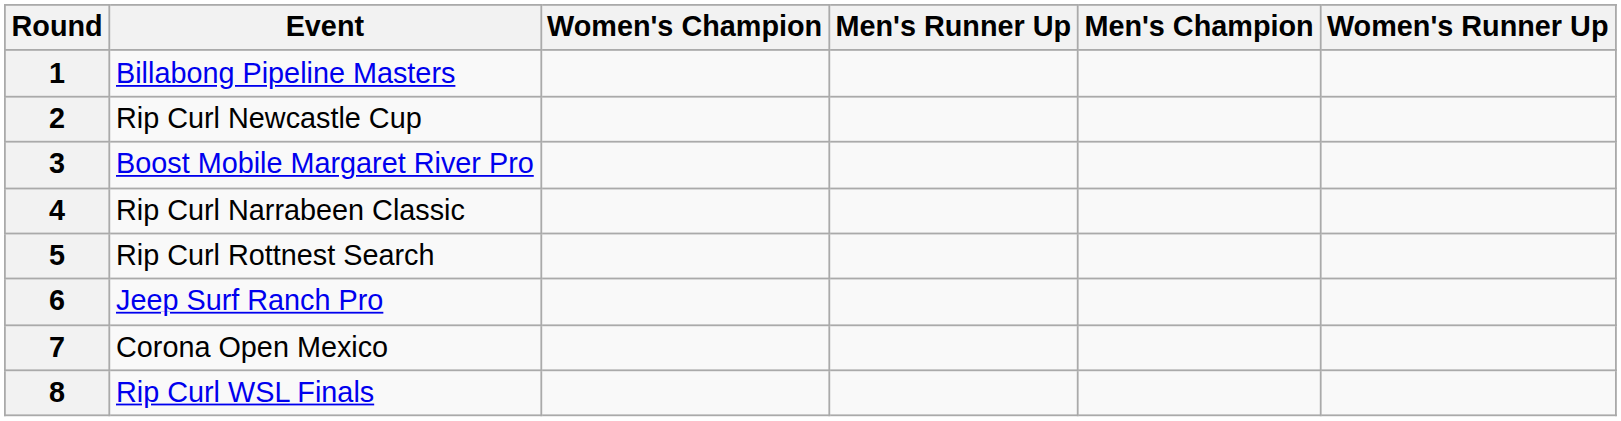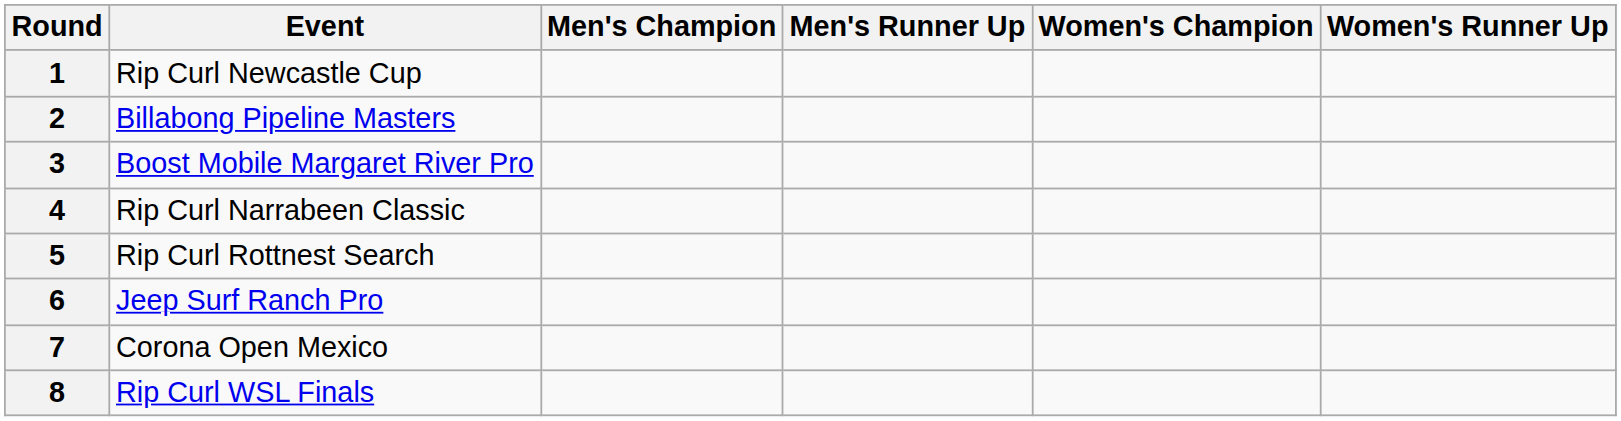 <table class="wikitable">
 <tr>
 <th>Round</th>
 <th>Event</th>
+<th>Men's Champion</th>
+<th>Men's Runner Up</th>
 <th>Women's Champion</th>
-<th>Men's Runner Up</th>
-<th>Men's Champion</th>
 <th>Women's Runner Up</th>
 </tr>
 <tr>
 <th>1</th>
-<td> <a href='#'>Billabong Pipeline Masters</a></td>
+<td> Rip Curl Newcastle Cup</td>
 <td></td>
 <td></td>
 <td></td>
 <td></td>
 </tr>
 <tr>
 <th>2</th>
-<td> Rip Curl Newcastle Cup</td>
+<td> <a href='#'>Billabong Pipeline Masters</a></td>
 <td></td>
 <td></td>
 <td></td>
 <td></td>
 </tr>
 <tr>
 <th>3</th>
 <td> <a href='#'>Boost Mobile Margaret River Pro</a></td>
 <td></td>
 <td></td>
 <td></td>
 <td></td>
 </tr>
 <tr>
 <th>4</th>
 <td> Rip Curl Narrabeen Classic</td>
 <td></td>
 <td></td>
 <td></td>
 <td></td>
 </tr>
 <tr>
 <th>5</th>
 <td> Rip Curl Rottnest Search</td>
 <td></td>
 <td></td>
 <td></td>
 <td></td>
 </tr>
 <tr>
 <th>6</th>
 <td> <a href='#'>Jeep Surf Ranch Pro</a></td>
 <td></td>
 <td></td>
 <td></td>
 <td></td>
 </tr>
 <tr>
 <th>7</th>
 <td> Corona Open Mexico</td>
 <td></td>
 <td></td>
 <td></td>
 <td></td>
 </tr>
 <tr>
 <th>8</th>
 <td> <a href='#'>Rip Curl WSL Finals</a></td>
 <td></td>
 <td></td>
 <td></td>
 <td></td>
 </tr>
 </table>
